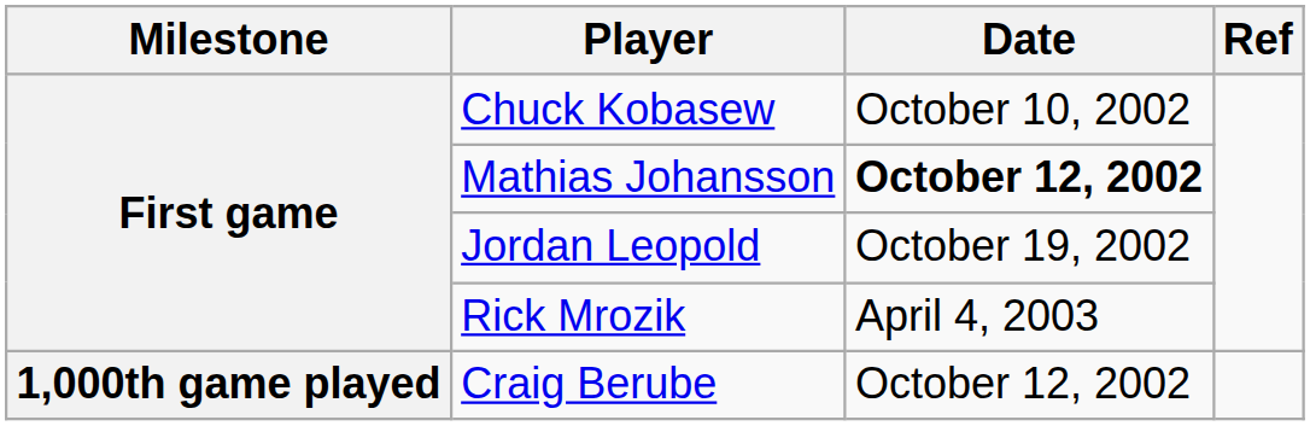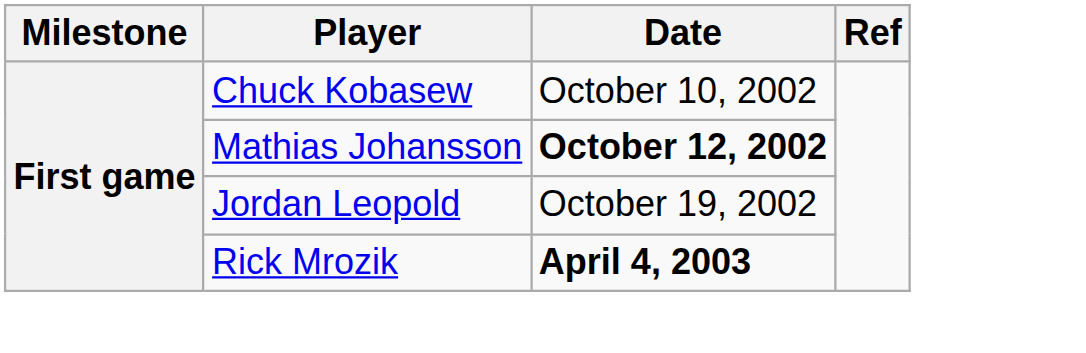 <table class="wikitable">
 <tr>
 <th scope="col">Milestone</th>
 <th scope="col">Player</th>
 <th scope="col">Date</th>
 <th scope="col">Ref</th>
 </tr>
 <tr>
 <th rowspan=4>First game</th>
 <td><a href='#'>Chuck Kobasew</a></td>
 <td>October 10, 2002</td>
 <td rowspan=4></td>
 </tr>
 <tr>
 <td><a href='#'>Mathias Johansson</a></td>
 <td><strong>October 12, 2002</strong></td>
 </tr>
 <tr>
 <td><a href='#'>Jordan Leopold</a></td>
 <td>October 19, 2002</td>
 </tr>
 <tr>
 <td><a href='#'>Rick Mrozik</a></td>
-<td>April 4, 2003</td>
-</tr>
-<tr>
-<th>1,000th game played</th>
-<td><a href='#'>Craig Berube</a></td>
-<td>October 12, 2002</td>
-<td></td>
+<td><strong>April 4, 2003</strong></td>
 </tr>
 </table>
